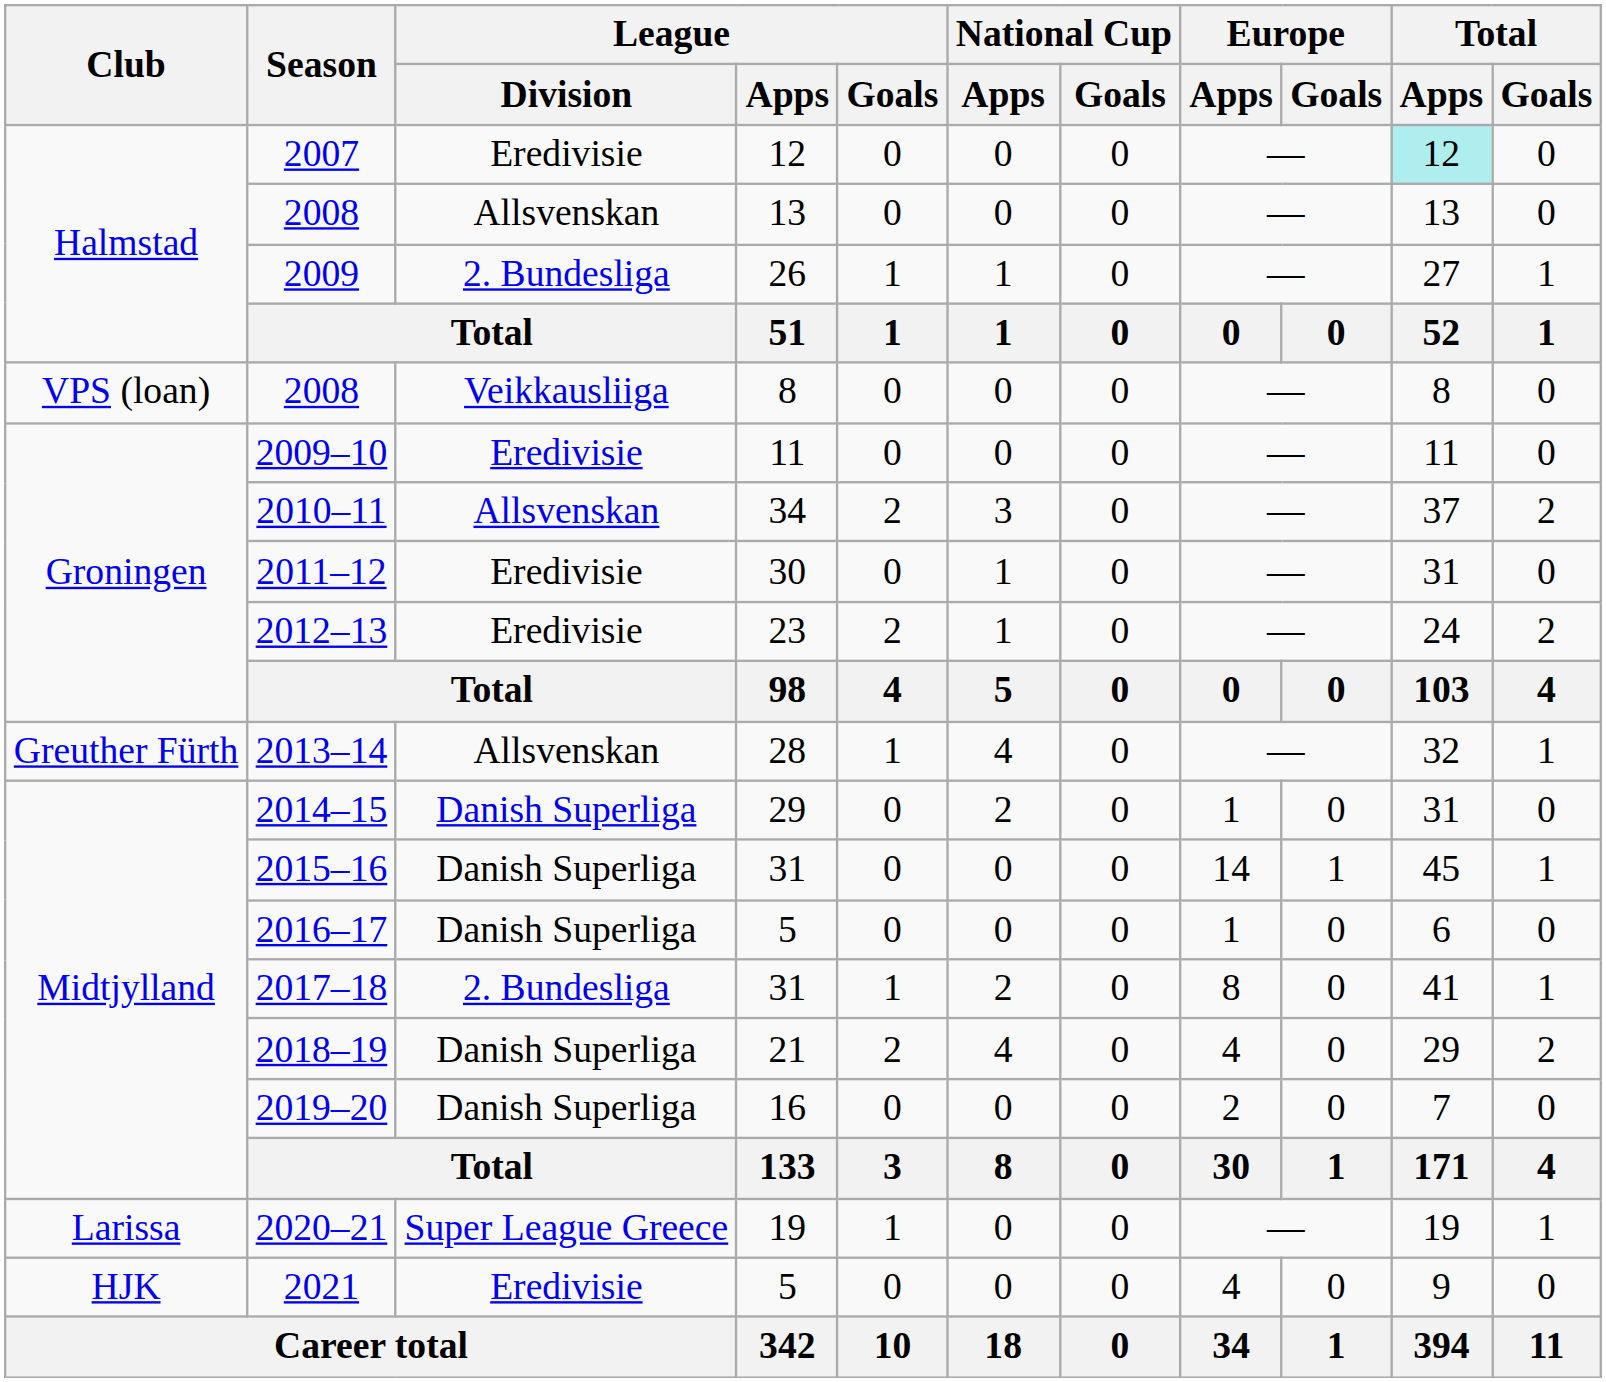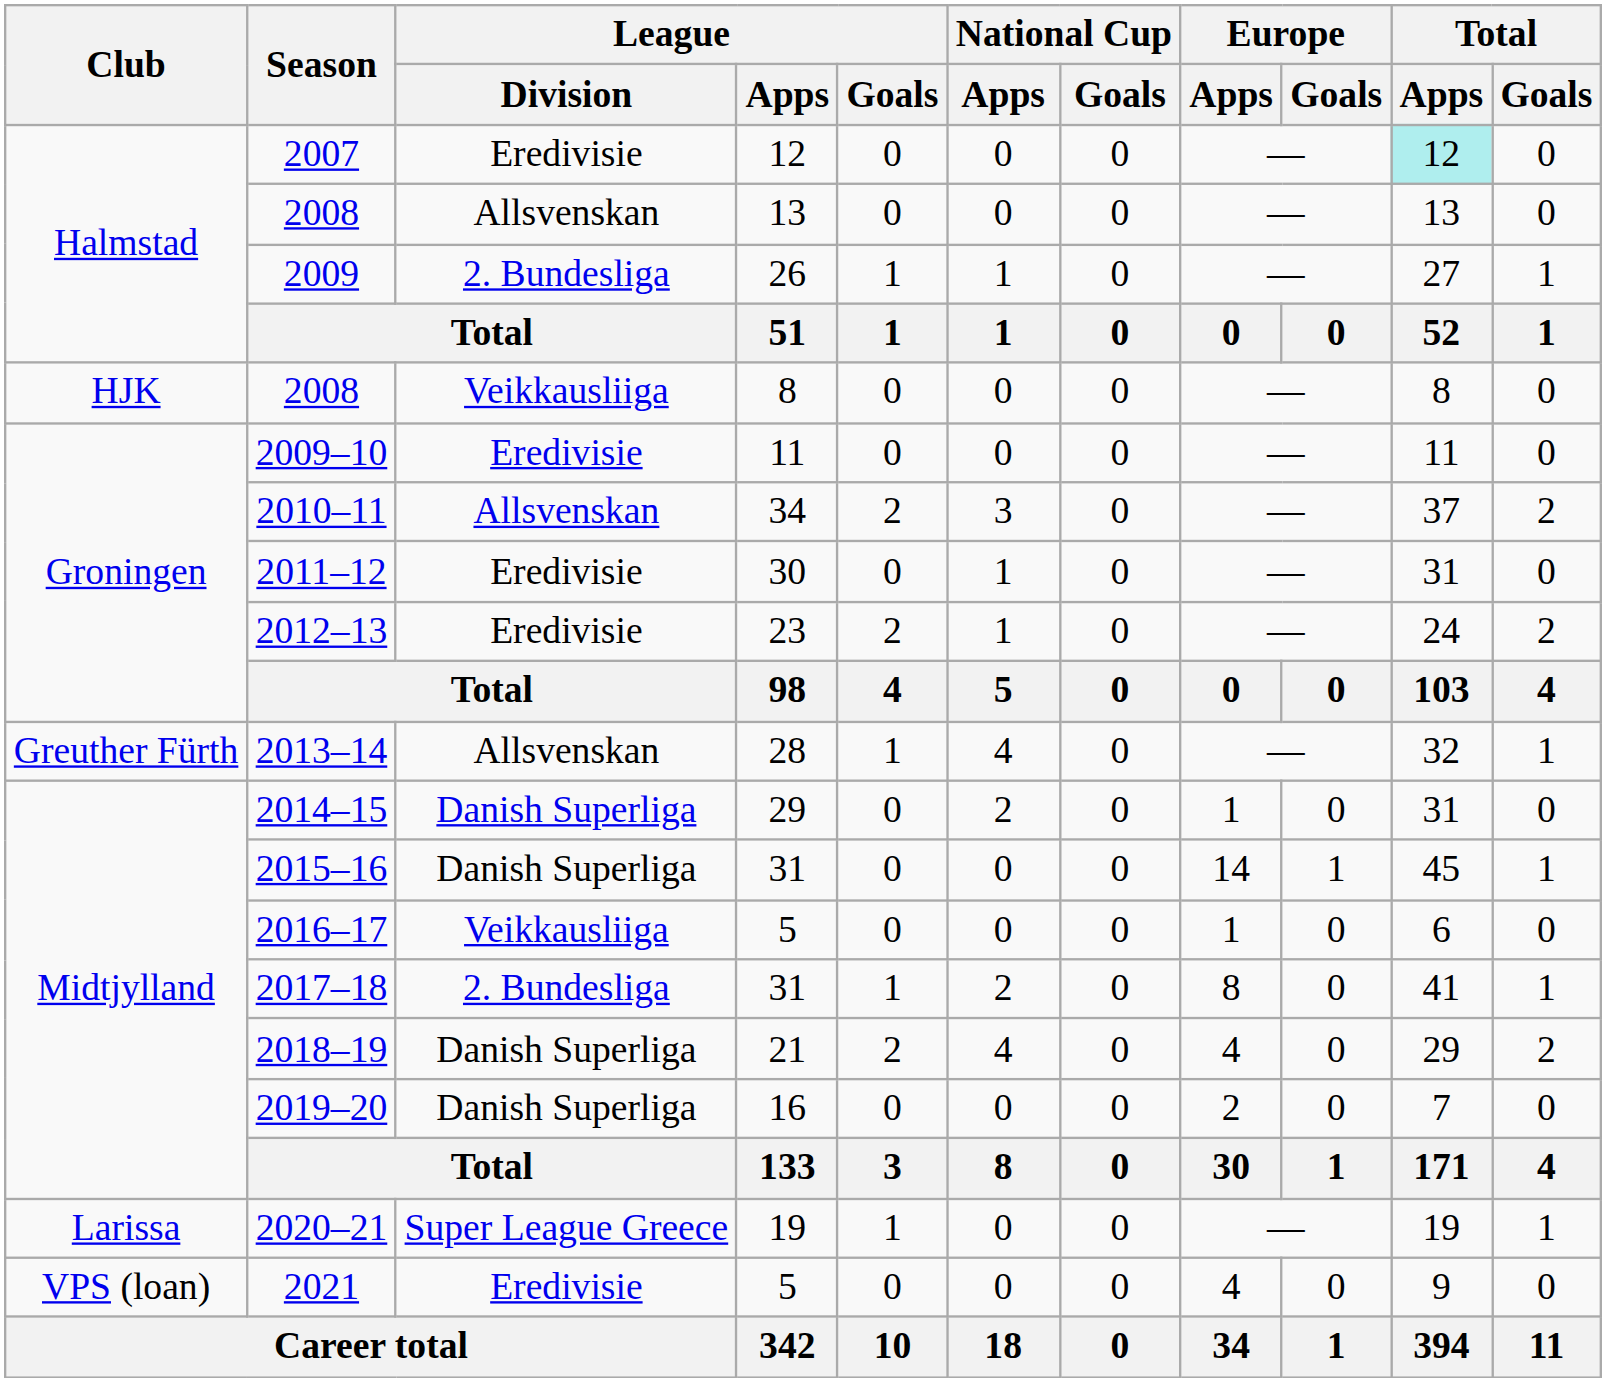 <table class="wikitable" style="text-align:center">
 <tr>
 <th rowspan="2">Club</th>
 <th rowspan="2">Season</th>
 <th colspan="3">League</th>
 <th colspan="2">National Cup</th>
 <th colspan="2">Europe</th>
 <th colspan="2">Total</th>
 </tr>
 <tr>
 <th>Division</th>
 <th>Apps</th>
 <th>Goals</th>
 <th>Apps</th>
 <th>Goals</th>
 <th>Apps</th>
 <th>Goals</th>
 <th>Apps</th>
 <th>Goals</th>
 </tr>
 <tr>
 <td rowspan="4"><a href='#'>Halmstad</a></td>
 <td><a href='#'>2007</a></td>
 <td>Eredivisie</td>
 <td>12</td>
 <td>0</td>
 <td>0</td>
 <td>0</td>
 <td colspan="2">—</td>
 <td style="background: paleturquoise;">12</td>
 <td>0</td>
 </tr>
 <tr>
 <td><a href='#'>2008</a></td>
 <td>Allsvenskan</td>
 <td>13</td>
 <td>0</td>
 <td>0</td>
 <td>0</td>
 <td colspan="2">—</td>
 <td>13</td>
 <td>0</td>
 </tr>
 <tr>
 <td><a href='#'>2009</a></td>
 <td><a href='#'>2. Bundesliga</a></td>
 <td>26</td>
 <td>1</td>
 <td>1</td>
 <td>0</td>
 <td colspan="2">—</td>
 <td>27</td>
 <td>1</td>
 </tr>
 <tr>
 <th colspan="2">Total</th>
 <th>51</th>
 <th>1</th>
 <th>1</th>
 <th>0</th>
 <th>0</th>
 <th>0</th>
 <th>52</th>
 <th>1</th>
 </tr>
 <tr>
-<td><a href='#'>VPS</a> (loan)</td>
+<td><a href='#'>HJK</a></td>
 <td><a href='#'>2008</a></td>
 <td><a href='#'>Veikkausliiga</a></td>
 <td>8</td>
 <td>0</td>
 <td>0</td>
 <td>0</td>
 <td colspan="2">—</td>
 <td>8</td>
 <td>0</td>
 </tr>
 <tr>
 <td rowspan="5"><a href='#'>Groningen</a></td>
 <td><a href='#'>2009–10</a></td>
 <td><a href='#'>Eredivisie</a></td>
 <td>11</td>
 <td>0</td>
 <td>0</td>
 <td>0</td>
 <td colspan="2">—</td>
 <td>11</td>
 <td>0</td>
 </tr>
 <tr>
 <td><a href='#'>2010–11</a></td>
 <td><a href='#'>Allsvenskan</a></td>
 <td>34</td>
 <td>2</td>
 <td>3</td>
 <td>0</td>
 <td colspan="2">—</td>
 <td>37</td>
 <td>2</td>
 </tr>
 <tr>
 <td><a href='#'>2011–12</a></td>
 <td>Eredivisie</td>
 <td>30</td>
 <td>0</td>
 <td>1</td>
 <td>0</td>
 <td colspan="2">—</td>
 <td>31</td>
 <td>0</td>
 </tr>
 <tr>
 <td><a href='#'>2012–13</a></td>
 <td>Eredivisie</td>
 <td>23</td>
 <td>2</td>
 <td>1</td>
 <td>0</td>
 <td colspan="2">—</td>
 <td>24</td>
 <td>2</td>
 </tr>
 <tr>
 <th colspan="2">Total</th>
 <th>98</th>
 <th>4</th>
 <th>5</th>
 <th>0</th>
 <th>0</th>
 <th>0</th>
 <th>103</th>
 <th>4</th>
 </tr>
 <tr>
 <td><a href='#'>Greuther Fürth</a></td>
 <td><a href='#'>2013–14</a></td>
 <td>Allsvenskan</td>
 <td>28</td>
 <td>1</td>
 <td>4</td>
 <td>0</td>
 <td colspan="2">—</td>
 <td>32</td>
 <td>1</td>
 </tr>
 <tr>
 <td rowspan="7"><a href='#'>Midtjylland</a></td>
 <td><a href='#'>2014–15</a></td>
 <td><a href='#'>Danish Superliga</a></td>
 <td>29</td>
 <td>0</td>
 <td>2</td>
 <td>0</td>
 <td>1</td>
 <td>0</td>
 <td>31</td>
 <td>0</td>
 </tr>
 <tr>
 <td><a href='#'>2015–16</a></td>
 <td>Danish Superliga</td>
 <td>31</td>
 <td>0</td>
 <td>0</td>
 <td>0</td>
 <td>14</td>
 <td>1</td>
 <td>45</td>
 <td>1</td>
 </tr>
 <tr>
 <td><a href='#'>2016–17</a></td>
-<td>Danish Superliga</td>
+<td><a href='#'>Veikkausliiga</a></td>
 <td>5</td>
 <td>0</td>
 <td>0</td>
 <td>0</td>
 <td>1</td>
 <td>0</td>
 <td>6</td>
 <td>0</td>
 </tr>
 <tr>
 <td><a href='#'>2017–18</a></td>
 <td><a href='#'>2. Bundesliga</a></td>
 <td>31</td>
 <td>1</td>
 <td>2</td>
 <td>0</td>
 <td>8</td>
 <td>0</td>
 <td>41</td>
 <td>1</td>
 </tr>
 <tr>
 <td><a href='#'>2018–19</a></td>
 <td>Danish Superliga</td>
 <td>21</td>
 <td>2</td>
 <td>4</td>
 <td>0</td>
 <td>4</td>
 <td>0</td>
 <td>29</td>
 <td>2</td>
 </tr>
 <tr>
 <td><a href='#'>2019–20</a></td>
 <td>Danish Superliga</td>
 <td>16</td>
 <td>0</td>
 <td>0</td>
 <td>0</td>
 <td>2</td>
 <td>0</td>
 <td>7</td>
 <td>0</td>
 </tr>
 <tr>
 <th colspan="2">Total</th>
 <th>133</th>
 <th>3</th>
 <th>8</th>
 <th>0</th>
 <th>30</th>
 <th>1</th>
 <th>171</th>
 <th>4</th>
 </tr>
 <tr>
 <td><a href='#'>Larissa</a></td>
 <td><a href='#'>2020–21</a></td>
 <td><a href='#'>Super League Greece</a></td>
 <td>19</td>
 <td>1</td>
 <td>0</td>
 <td>0</td>
 <td colspan="2">—</td>
 <td>19</td>
 <td>1</td>
 </tr>
 <tr>
-<td><a href='#'>HJK</a></td>
+<td><a href='#'>VPS</a> (loan)</td>
 <td><a href='#'>2021</a></td>
 <td><a href='#'>Eredivisie</a></td>
 <td>5</td>
 <td>0</td>
 <td>0</td>
 <td>0</td>
 <td>4</td>
 <td>0</td>
 <td>9</td>
 <td>0</td>
 </tr>
 <tr>
 <th colspan="3">Career total</th>
 <th>342</th>
 <th>10</th>
 <th>18</th>
 <th>0</th>
 <th>34</th>
 <th>1</th>
 <th>394</th>
 <th>11</th>
 </tr>
 </table>
